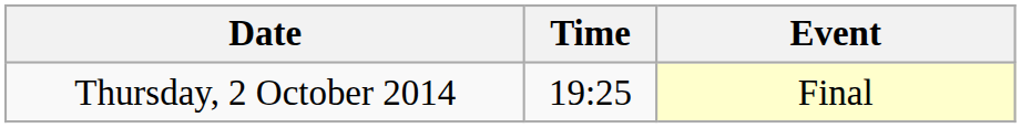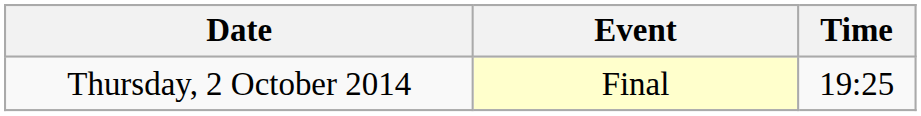 <table class = "wikitable" style="text-align:center;">
 <tr>
 <th width=220>Date</th>
+<th width=150>Event</th>
 <th width=50>Time</th>
-<th width=150>Event</th>
 </tr>
 <tr>
 <td>Thursday, 2 October 2014</td>
+<td bgcolor=ffffcc>Final</td>
 <td>19:25</td>
-<td bgcolor=ffffcc>Final</td>
 </tr>
 </table>
